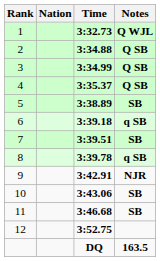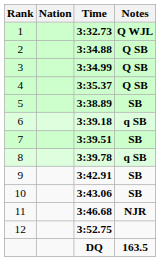 <table class="wikitable sortable" style="text-align:center">
 <tr>
 <th>Rank</th>
 <th>Nation</th>
 <th>Time</th>
 <th>Notes</th>
 </tr>
 <tr bgcolor=ccffcc>
 <td>1</td>
 <td align=left></td>
 <td><strong>3:32.73</strong></td>
 <td><strong>Q WJL</strong></td>
 </tr>
 <tr bgcolor=ccffcc>
 <td>2</td>
 <td align=left></td>
 <td><strong>3:34.88</strong></td>
 <td><strong>Q SB</strong></td>
 </tr>
 <tr bgcolor=ccffcc>
 <td>3</td>
 <td align=left></td>
 <td><strong>3:34.99</strong></td>
 <td><strong>Q SB</strong></td>
 </tr>
 <tr bgcolor=ccffcc>
 <td>4</td>
 <td align=left></td>
 <td><strong>3:35.37</strong></td>
 <td><strong>Q SB</strong></td>
 </tr>
 <tr bgcolor=ccffcc>
 <td>5</td>
 <td align=left></td>
 <td><strong>3:38.89</strong></td>
 <td><strong>SB</strong></td>
 </tr>
 <tr bgcolor=ddffdd>
 <td>6</td>
 <td align=left></td>
 <td><strong>3:39.18</strong></td>
 <td><strong>q SB</strong></td>
 </tr>
 <tr bgcolor=ccffcc>
 <td>7</td>
 <td align=left></td>
 <td><strong>3:39.51</strong></td>
 <td><strong>SB</strong></td>
 </tr>
 <tr bgcolor=ddffdd>
 <td>8</td>
 <td align=left></td>
 <td><strong>3:39.78</strong></td>
 <td><strong>q SB</strong></td>
 </tr>
 <tr>
 <td>9</td>
 <td align=left></td>
 <td><strong>3:42.91</strong></td>
-<td><strong>NJR</strong></td>
+<td><strong>SB</strong></td>
 </tr>
 <tr>
 <td>10</td>
 <td align=left></td>
 <td><strong>3:43.06</strong></td>
 <td><strong>SB</strong></td>
 </tr>
 <tr>
 <td>11</td>
 <td align=left></td>
 <td><strong>3:46.68</strong></td>
-<td><strong>SB</strong></td>
+<td><strong>NJR</strong></td>
 </tr>
 <tr>
 <td>12</td>
 <td align=left></td>
 <td><strong>3:52.75</strong></td>
 <td></td>
 </tr>
 <tr>
 <td></td>
 <td align=left></td>
 <td><strong>DQ</strong></td>
 <td><strong>163.5</strong></td>
 </tr>
 </table>
